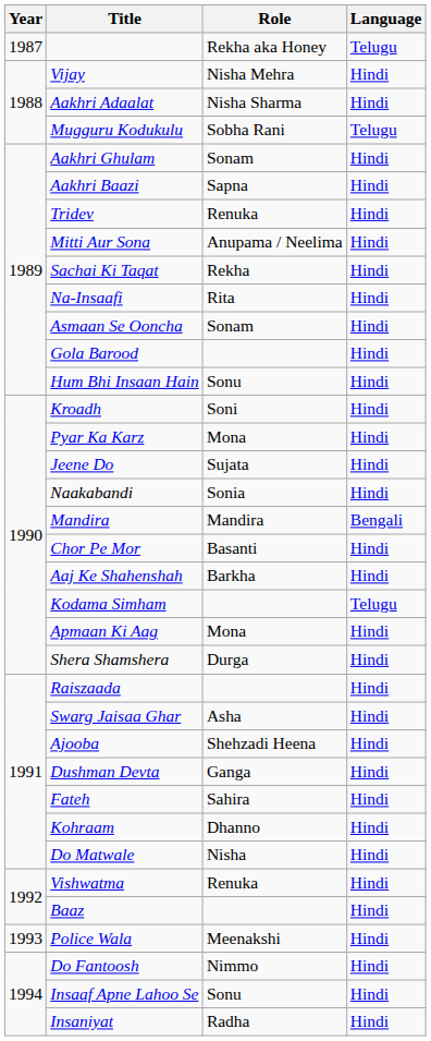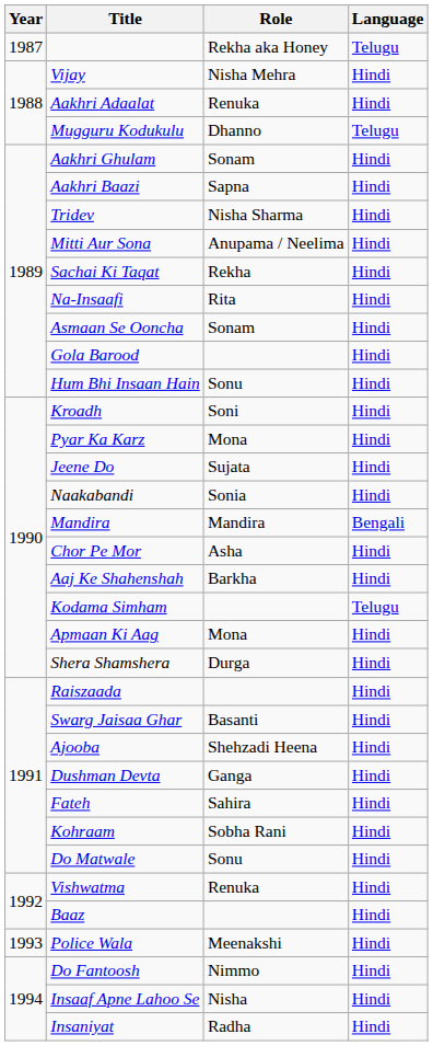 <table class="wikitable sortable" style="font-size: 95%;">
 <tr>
 <th>Year</th>
 <th>Title</th>
 <th>Role</th>
 <th>Language</th>
 </tr>
 <tr>
 <td>1987</td>
 <td><em></em></td>
 <td>Rekha aka Honey</td>
 <td><a href='#'>Telugu</a></td>
 </tr>
 <tr>
 <td rowspan="3">1988</td>
 <td><em><a href='#'>Vijay</a></em></td>
 <td>Nisha Mehra</td>
 <td><a href='#'>Hindi</a></td>
 </tr>
 <tr>
 <td><em><a href='#'>Aakhri Adaalat</a></em></td>
-<td>Nisha Sharma</td>
+<td>Renuka</td>
 <td><a href='#'>Hindi</a></td>
 </tr>
 <tr>
 <td><em><a href='#'>Mugguru Kodukulu</a></em></td>
-<td>Sobha Rani</td>
+<td>Dhanno</td>
 <td><a href='#'>Telugu</a></td>
 </tr>
 <tr>
 <td rowspan="9">1989</td>
 <td><em><a href='#'>Aakhri Ghulam</a></em></td>
 <td>Sonam</td>
 <td><a href='#'>Hindi</a></td>
 </tr>
 <tr>
 <td><em><a href='#'>Aakhri Baazi</a></em></td>
 <td>Sapna</td>
 <td><a href='#'>Hindi</a></td>
 </tr>
 <tr>
 <td><em><a href='#'>Tridev</a></em></td>
-<td>Renuka</td>
+<td>Nisha Sharma</td>
 <td><a href='#'>Hindi</a></td>
 </tr>
 <tr>
 <td><em><a href='#'>Mitti Aur Sona</a></em></td>
 <td>Anupama / Neelima</td>
 <td><a href='#'>Hindi</a></td>
 </tr>
 <tr>
 <td><em><a href='#'>Sachai Ki Taqat</a></em></td>
 <td>Rekha</td>
 <td><a href='#'>Hindi</a></td>
 </tr>
 <tr>
 <td><em><a href='#'>Na-Insaafi</a></em></td>
 <td>Rita</td>
 <td><a href='#'>Hindi</a></td>
 </tr>
 <tr>
 <td><em><a href='#'>Asmaan Se Ooncha</a></em></td>
 <td>Sonam</td>
 <td><a href='#'>Hindi</a></td>
 </tr>
 <tr>
 <td><em><a href='#'>Gola Barood</a></em></td>
 <td></td>
 <td><a href='#'>Hindi</a></td>
 </tr>
 <tr>
 <td><em><a href='#'>Hum Bhi Insaan Hain</a></em></td>
 <td>Sonu</td>
 <td><a href='#'>Hindi</a></td>
 </tr>
 <tr>
 <td rowspan="10">1990</td>
 <td><em><a href='#'>Kroadh</a></em></td>
 <td>Soni</td>
 <td><a href='#'>Hindi</a></td>
 </tr>
 <tr>
 <td><em><a href='#'>Pyar Ka Karz</a></em></td>
 <td>Mona</td>
 <td><a href='#'>Hindi</a></td>
 </tr>
 <tr>
 <td><em><a href='#'>Jeene Do</a></em></td>
 <td>Sujata</td>
 <td><a href='#'>Hindi</a></td>
 </tr>
 <tr>
 <td><em>Naakabandi</em></td>
 <td>Sonia</td>
 <td><a href='#'>Hindi</a></td>
 </tr>
 <tr>
 <td><em><a href='#'>Mandira</a></em></td>
 <td>Mandira</td>
 <td><a href='#'>Bengali</a></td>
 </tr>
 <tr>
 <td><em><a href='#'>Chor Pe Mor</a></em></td>
-<td>Basanti</td>
+<td>Asha</td>
 <td><a href='#'>Hindi</a></td>
 </tr>
 <tr>
 <td><em><a href='#'>Aaj Ke Shahenshah</a></em></td>
 <td>Barkha</td>
 <td><a href='#'>Hindi</a></td>
 </tr>
 <tr>
 <td><em><a href='#'>Kodama Simham</a></em></td>
 <td></td>
 <td><a href='#'>Telugu</a></td>
 </tr>
 <tr>
 <td><em><a href='#'>Apmaan Ki Aag</a></em></td>
 <td>Mona</td>
 <td><a href='#'>Hindi</a></td>
 </tr>
 <tr>
 <td><em>Shera Shamshera</em></td>
 <td>Durga</td>
 <td><a href='#'>Hindi</a></td>
 </tr>
 <tr>
 <td rowspan="7">1991</td>
 <td><em><a href='#'>Raiszaada</a></em></td>
 <td></td>
 <td><a href='#'>Hindi</a></td>
 </tr>
 <tr>
 <td><em><a href='#'>Swarg Jaisaa Ghar</a></em></td>
-<td>Asha</td>
+<td>Basanti</td>
 <td><a href='#'>Hindi</a></td>
 </tr>
 <tr>
 <td><em><a href='#'>Ajooba</a></em></td>
 <td>Shehzadi Heena</td>
 <td><a href='#'>Hindi</a></td>
 </tr>
 <tr>
 <td><em><a href='#'>Dushman Devta</a></em></td>
 <td>Ganga</td>
 <td><a href='#'>Hindi</a></td>
 </tr>
 <tr>
 <td><em><a href='#'>Fateh</a></em></td>
 <td>Sahira</td>
 <td><a href='#'>Hindi</a></td>
 </tr>
 <tr>
 <td><em><a href='#'>Kohraam</a></em></td>
-<td>Dhanno</td>
+<td>Sobha Rani</td>
 <td><a href='#'>Hindi</a></td>
 </tr>
 <tr>
 <td><em><a href='#'>Do Matwale</a></em></td>
-<td>Nisha</td>
+<td>Sonu</td>
 <td><a href='#'>Hindi</a></td>
 </tr>
 <tr>
 <td rowspan="2">1992</td>
 <td><em><a href='#'>Vishwatma</a></em></td>
 <td>Renuka</td>
 <td><a href='#'>Hindi</a></td>
 </tr>
 <tr>
 <td><em><a href='#'>Baaz</a></em></td>
 <td></td>
 <td><a href='#'>Hindi</a></td>
 </tr>
 <tr>
 <td>1993</td>
 <td><em><a href='#'>Police Wala</a></em></td>
 <td>Meenakshi</td>
 <td><a href='#'>Hindi</a></td>
 </tr>
 <tr>
 <td rowspan="3">1994</td>
 <td><em><a href='#'>Do Fantoosh</a></em></td>
 <td>Nimmo</td>
 <td><a href='#'>Hindi</a></td>
 </tr>
 <tr>
 <td><em><a href='#'>Insaaf Apne Lahoo Se</a></em></td>
-<td>Sonu</td>
+<td>Nisha</td>
 <td><a href='#'>Hindi</a></td>
 </tr>
 <tr>
 <td><em><a href='#'>Insaniyat</a></em></td>
 <td>Radha</td>
 <td><a href='#'>Hindi</a></td>
 </tr>
 </table>
